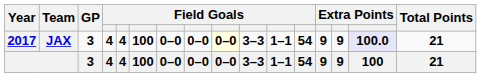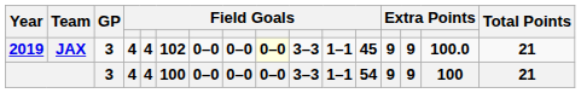 <table class="wikitable" style="text-align:center;">
 <tr>
 <th rowspan="2">Year</th>
 <th rowspan="2">Team</th>
 <th rowspan="2">GP</th>
 <th colspan="9">Field Goals</th>
 <th colspan="3">Extra Points</th>
 <th rowspan="2">Total Points</th>
 </tr>
 <tr>
 <th></th>
 <th></th>
 <th></th>
 <th></th>
 <th></th>
 <th></th>
 <th></th>
 <th></th>
 <th></th>
 <th></th>
 <th></th>
 <th></th>
 </tr>
 <tr>
-<th><a href='#'>2017</a></th>
+<th><a href='#'>2019</a></th>
 <th><a href='#'>JAX</a></th>
 <td><strong>3</strong></td>
 <td><strong>4</strong></td>
 <td><strong>4</strong></td>
-<td><strong>100</strong></td>
+<td><strong>102</strong></td>
 <td><strong>0–0</strong></td>
 <td><strong>0–0</strong></td>
 <td style="background: lightyellow;"><strong>0–0</strong></td>
 <td><strong>3–3</strong></td>
 <td><strong>1–1</strong></td>
-<td><strong>54</strong></td>
+<td><strong>45</strong></td>
 <td><strong>9</strong></td>
 <td><strong>9</strong></td>
-<td style="background: lavender;"><strong>100.0</strong></td>
+<td><strong>100.0</strong></td>
 <td><strong>21</strong></td>
 </tr>
 <tr>
 <th colspan="2"></th>
 <th>3</th>
 <th>4</th>
 <th>4</th>
 <th>100</th>
 <th>0–0</th>
 <th>0–0</th>
 <th>0–0</th>
 <th>3–3</th>
 <th>1–1</th>
 <th>54</th>
 <th>9</th>
 <th>9</th>
 <th>100</th>
 <th>21</th>
 </tr>
 </table>
